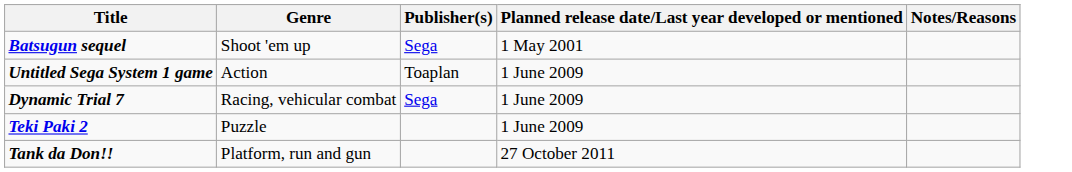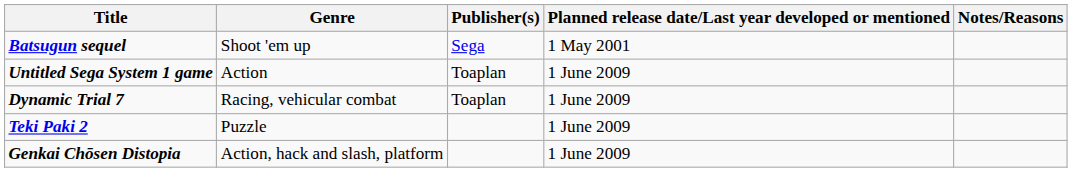 <table class="wikitable sortable" id="softwarelist" width="auto">
 <tr>
 <th>Title</th>
 <th>Genre</th>
 <th>Publisher(s)</th>
 <th>Planned release date/Last year developed or mentioned</th>
 <th>Notes/Reasons</th>
 </tr>
 <tr>
 <td style="text-align: left;"><strong><em><a href='#'>Batsugun</a> sequel</em></strong></td>
 <td>Shoot 'em up</td>
 <td><a href='#'>Sega</a></td>
 <td>1 May 2001</td>
 <td></td>
 </tr>
 <tr>
 <td style="text-align: left;"><strong><em>Untitled Sega System 1 game</em></strong></td>
 <td>Action</td>
 <td>Toaplan</td>
 <td>1 June 2009</td>
 <td></td>
 </tr>
 <tr>
 <td style="text-align: left;"><strong><em>Dynamic Trial 7</em></strong></td>
 <td>Racing, vehicular combat</td>
-<td><a href='#'>Sega</a></td>
+<td>Toaplan</td>
 <td>1 June 2009</td>
 <td></td>
 </tr>
 <tr>
 <td style="text-align: left;"><strong><em><a href='#'>Teki Paki 2</a></em></strong></td>
 <td>Puzzle</td>
 <td></td>
 <td>1 June 2009</td>
 <td></td>
 </tr>
 <tr>
-<td style="text-align: left;"><strong><em>Tank da Don!!</em></strong></td>
-<td>Platform, run and gun</td>
+<td style="text-align: left;"><strong><em>Genkai Chōsen Distopia</em></strong></td>
+<td>Action, hack and slash, platform</td>
 <td></td>
-<td>27 October 2011</td>
+<td>1 June 2009</td>
 <td></td>
 </tr>
 </table>
